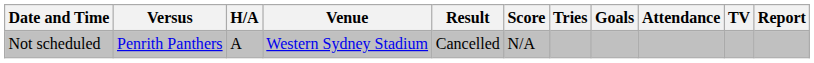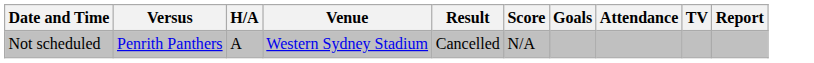 <table class="wikitable" style="font-size:85%;">
 <tr>
 <th>Date and Time</th>
 <th>Versus</th>
 <th>H/A</th>
 <th>Venue</th>
 <th>Result</th>
 <th>Score</th>
-<th>Tries</th>
 <th>Goals</th>
 <th>Attendance</th>
 <th>TV</th>
 <th>Report</th>
 </tr>
 <tr style="background:#c0c0c0;">
 <td>Not scheduled</td>
 <td> <a href='#'>Penrith Panthers</a></td>
 <td>A</td>
 <td><a href='#'>Western Sydney Stadium</a></td>
 <td>Cancelled</td>
 <td>N/A</td>
 <td></td>
 <td></td>
 <td></td>
 <td></td>
-<td></td>
 </tr>
 </table>
